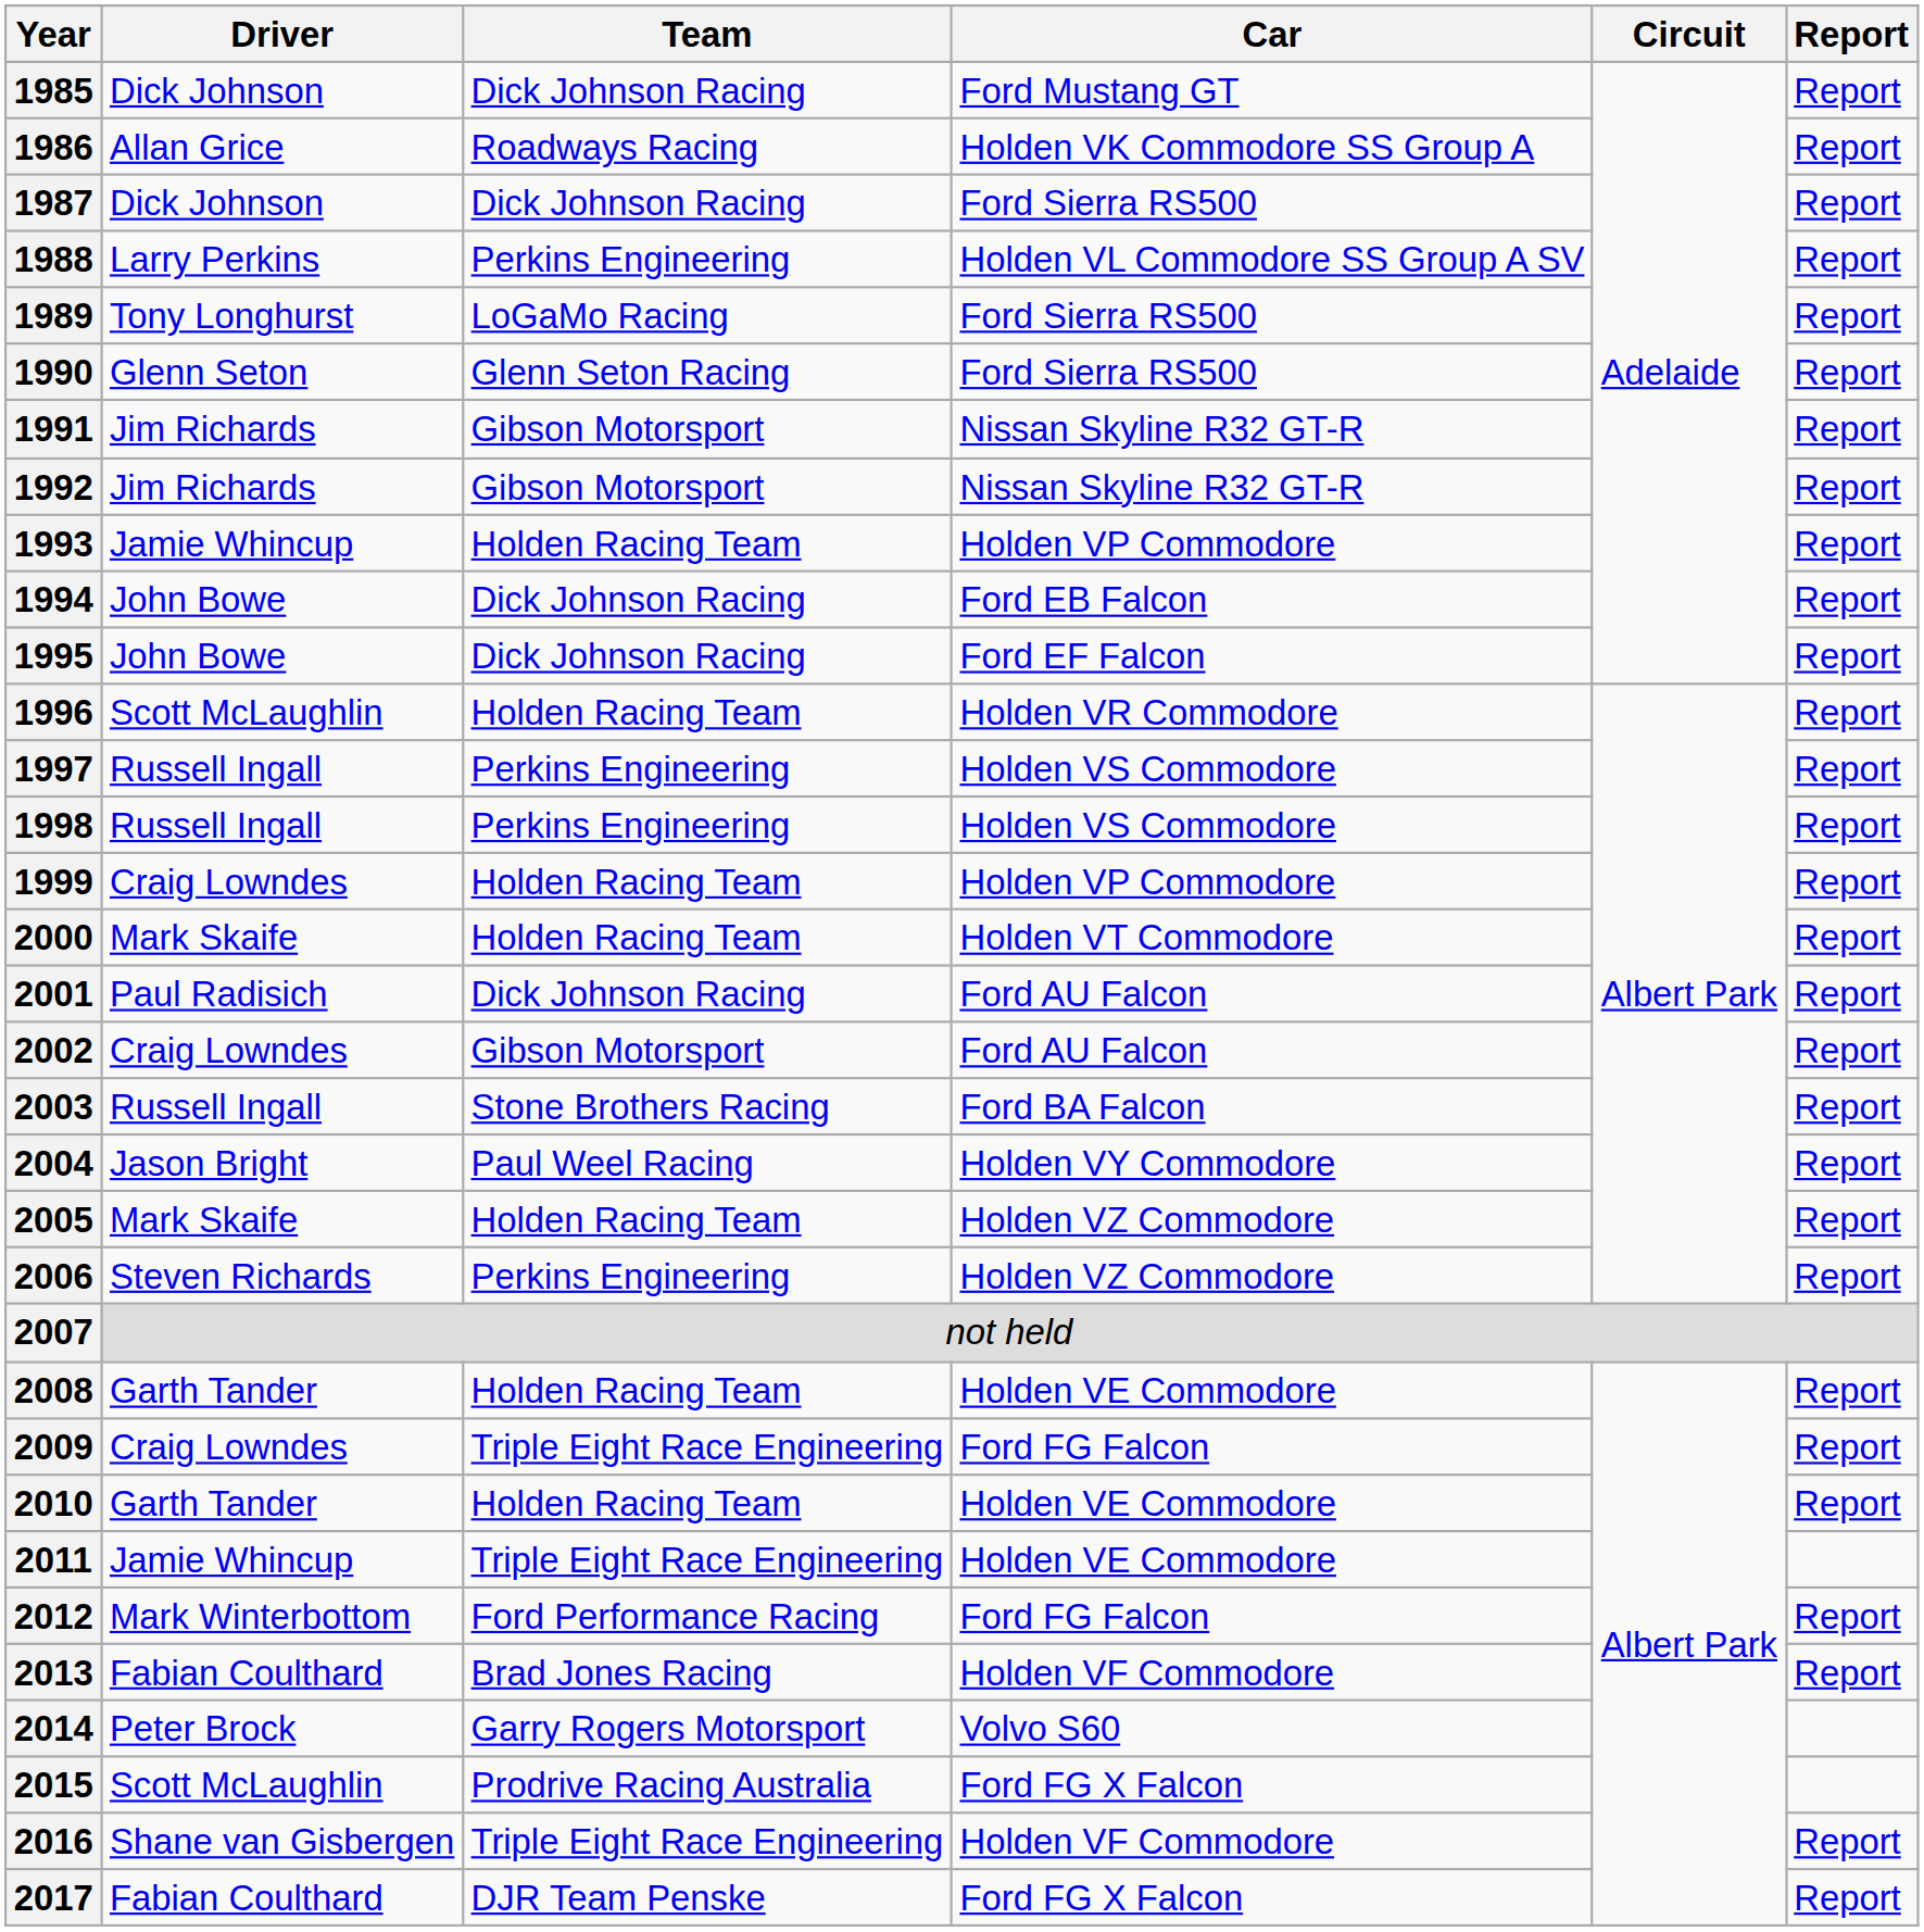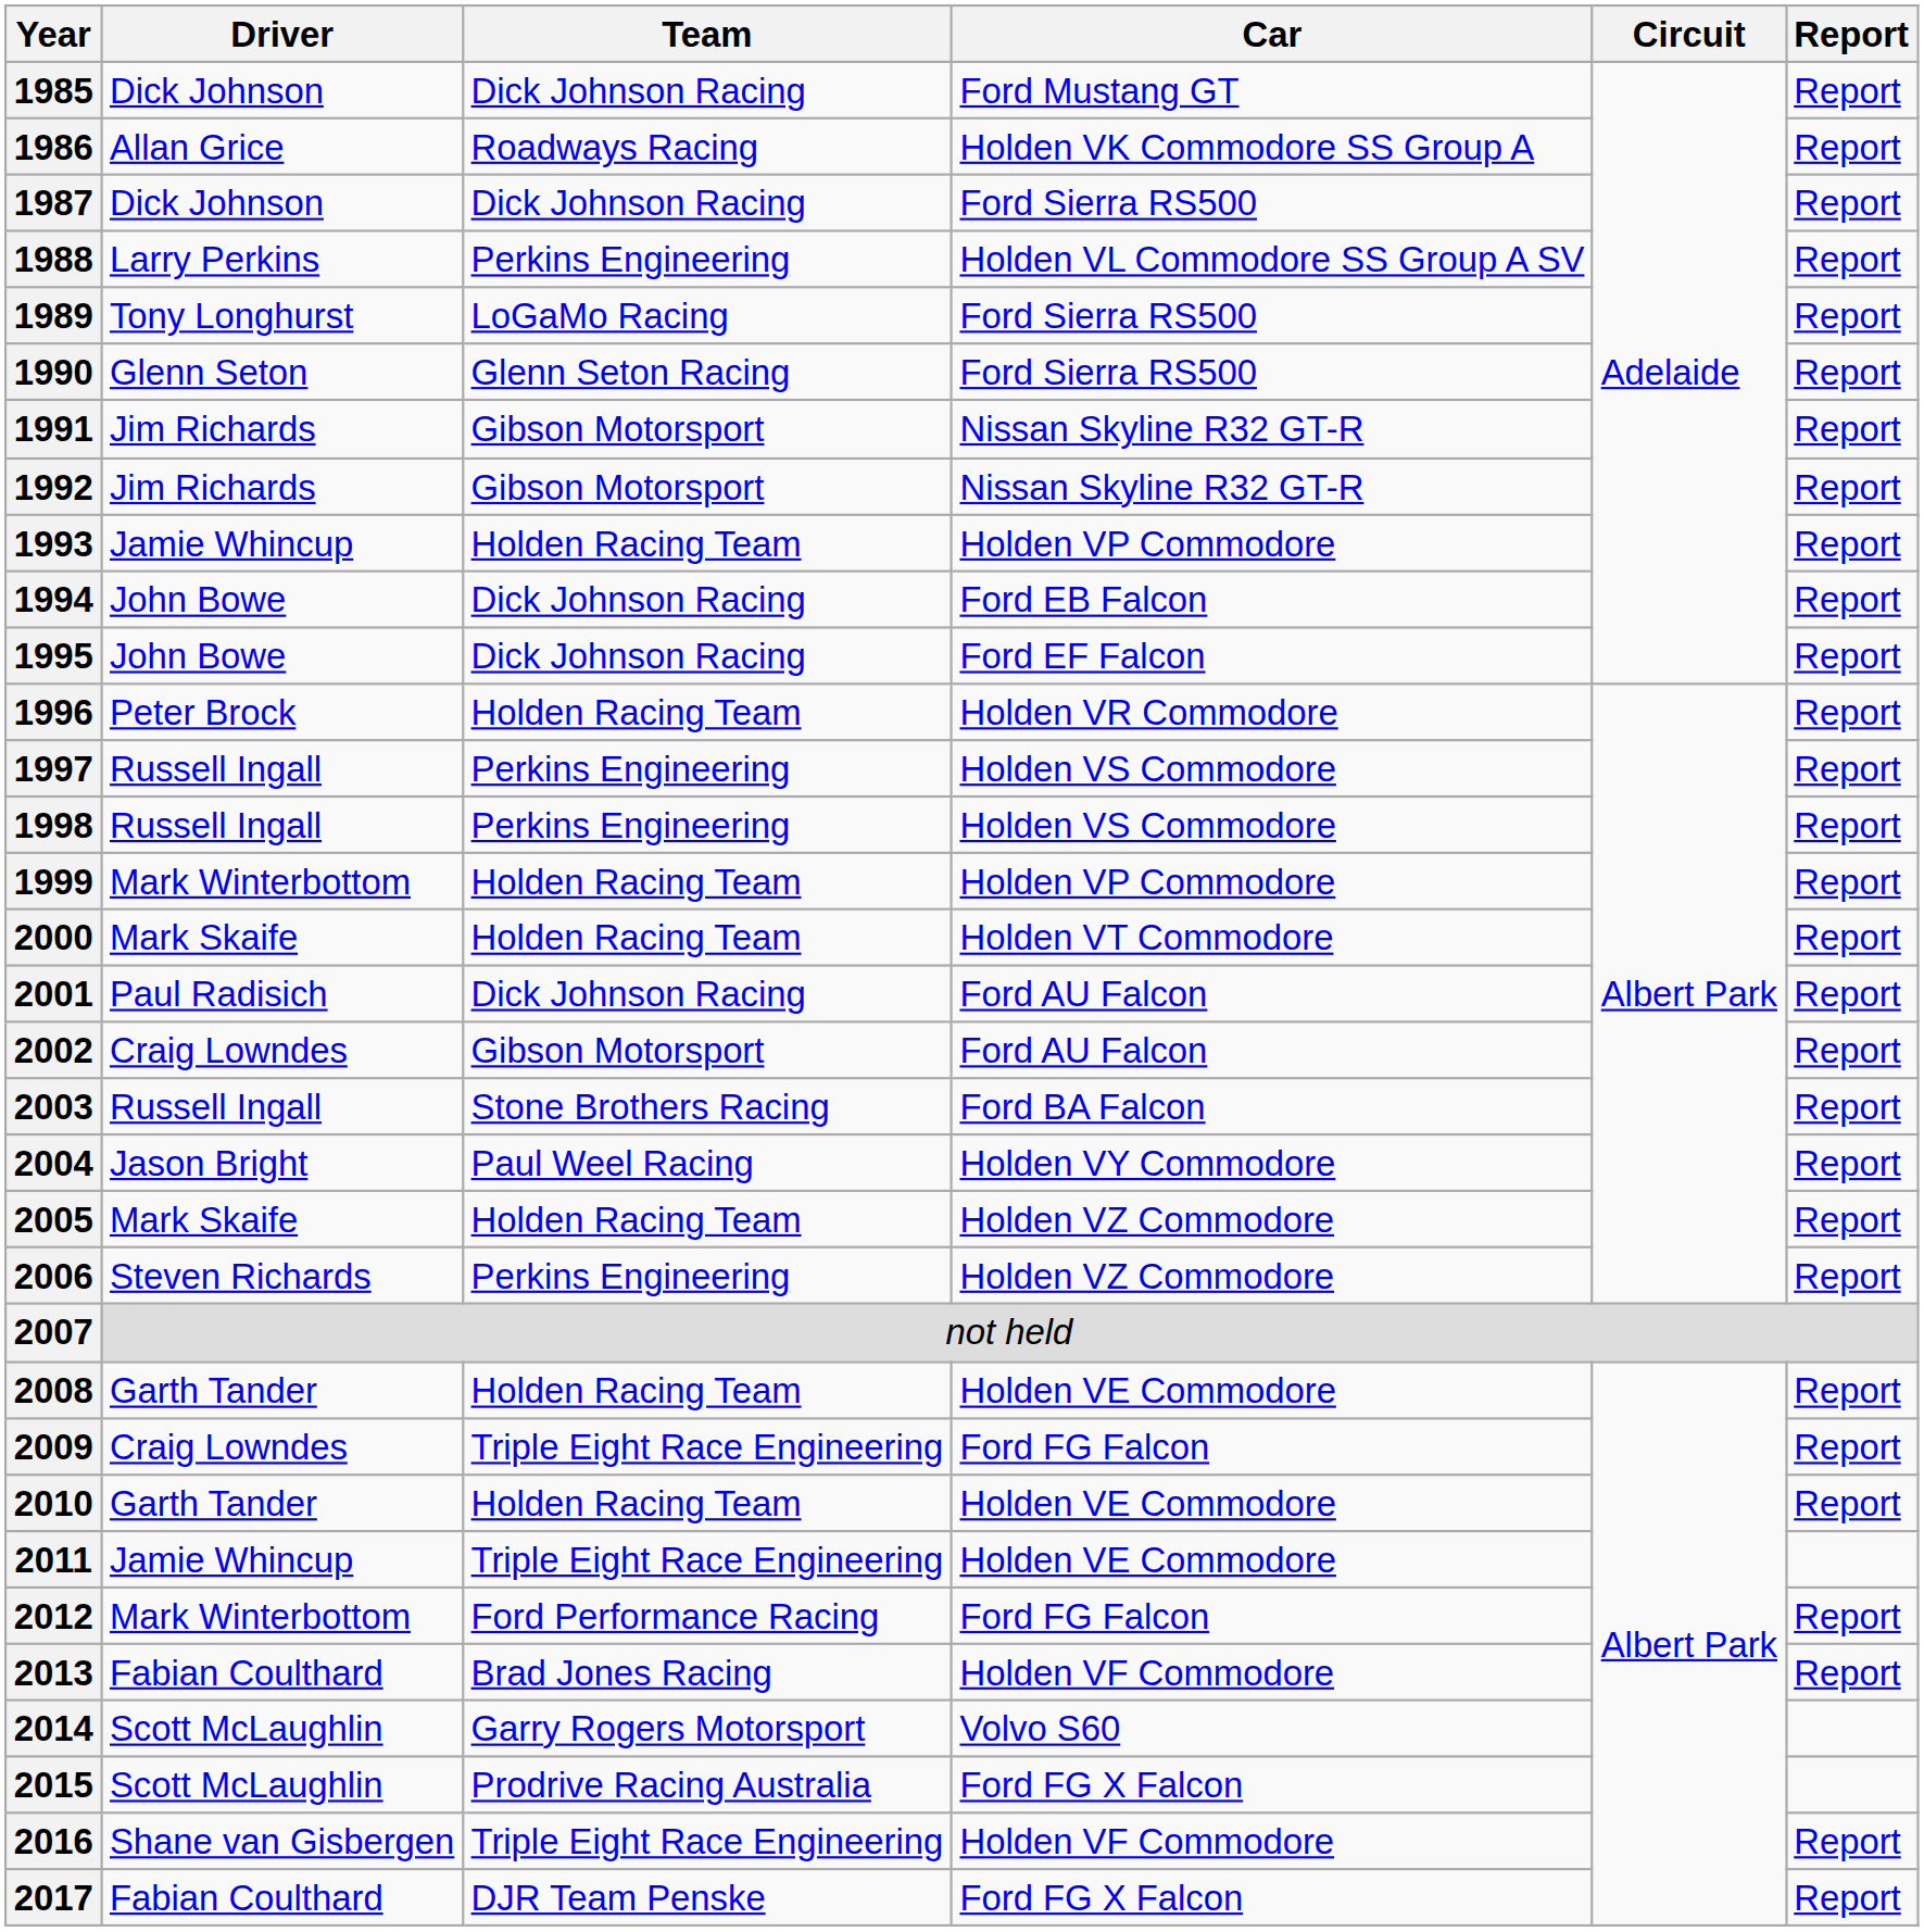 <table class="wikitable" style="font-size: 95%;">
 <tr>
 <th>Year</th>
 <th>Driver</th>
 <th>Team</th>
 <th>Car</th>
 <th>Circuit</th>
 <th>Report</th>
 </tr>
 <tr>
 <th>1985</th>
 <td> <a href='#'>Dick Johnson</a></td>
 <td><a href='#'>Dick Johnson Racing</a></td>
 <td><a href='#'>Ford Mustang GT</a></td>
 <td rowspan=11><a href='#'>Adelaide</a></td>
 <td><a href='#'>Report</a></td>
 </tr>
 <tr>
 <th>1986</th>
 <td> <a href='#'>Allan Grice</a></td>
 <td><a href='#'>Roadways Racing</a></td>
 <td><a href='#'>Holden VK Commodore SS Group A</a></td>
 <td><a href='#'>Report</a></td>
 </tr>
 <tr>
 <th>1987</th>
 <td> <a href='#'>Dick Johnson</a></td>
 <td><a href='#'>Dick Johnson Racing</a></td>
 <td><a href='#'>Ford Sierra RS500</a></td>
 <td><a href='#'>Report</a></td>
 </tr>
 <tr>
 <th>1988</th>
 <td> <a href='#'>Larry Perkins</a></td>
 <td><a href='#'>Perkins Engineering</a></td>
 <td><a href='#'>Holden VL Commodore SS Group A SV</a></td>
 <td><a href='#'>Report</a></td>
 </tr>
 <tr>
 <th>1989</th>
 <td> <a href='#'>Tony Longhurst</a></td>
 <td><a href='#'>LoGaMo Racing</a></td>
 <td><a href='#'>Ford Sierra RS500</a></td>
 <td><a href='#'>Report</a></td>
 </tr>
 <tr>
 <th>1990</th>
 <td> <a href='#'>Glenn Seton</a></td>
 <td><a href='#'>Glenn Seton Racing</a></td>
 <td><a href='#'>Ford Sierra RS500</a></td>
 <td><a href='#'>Report</a></td>
 </tr>
 <tr>
 <th>1991</th>
 <td> <a href='#'>Jim Richards</a></td>
 <td><a href='#'>Gibson Motorsport</a></td>
 <td><a href='#'>Nissan Skyline R32 GT-R</a></td>
 <td><a href='#'>Report</a></td>
 </tr>
 <tr>
 <th>1992</th>
 <td> <a href='#'>Jim Richards</a></td>
 <td><a href='#'>Gibson Motorsport</a></td>
 <td><a href='#'>Nissan Skyline R32 GT-R</a></td>
 <td><a href='#'>Report</a></td>
 </tr>
 <tr>
 <th>1993</th>
 <td> <a href='#'>Jamie Whincup</a></td>
 <td><a href='#'>Holden Racing Team</a></td>
 <td><a href='#'>Holden VP Commodore</a></td>
 <td><a href='#'>Report</a></td>
 </tr>
 <tr>
 <th>1994</th>
 <td> <a href='#'>John Bowe</a></td>
 <td><a href='#'>Dick Johnson Racing</a></td>
 <td><a href='#'>Ford EB Falcon</a></td>
 <td><a href='#'>Report</a></td>
 </tr>
 <tr>
 <th>1995</th>
 <td> <a href='#'>John Bowe</a></td>
 <td><a href='#'>Dick Johnson Racing</a></td>
 <td><a href='#'>Ford EF Falcon</a></td>
 <td><a href='#'>Report</a></td>
 </tr>
 <tr>
 <th>1996</th>
-<td> <a href='#'>Scott McLaughlin</a></td>
+<td> <a href='#'>Peter Brock</a></td>
 <td><a href='#'>Holden Racing Team</a></td>
 <td><a href='#'>Holden VR Commodore</a></td>
 <td rowspan=11><a href='#'>Albert Park</a></td>
 <td><a href='#'>Report</a></td>
 </tr>
 <tr>
 <th>1997</th>
 <td> <a href='#'>Russell Ingall</a></td>
 <td><a href='#'>Perkins Engineering</a></td>
 <td><a href='#'>Holden VS Commodore</a></td>
 <td><a href='#'>Report</a></td>
 </tr>
 <tr>
 <th>1998</th>
 <td> <a href='#'>Russell Ingall</a></td>
 <td><a href='#'>Perkins Engineering</a></td>
 <td><a href='#'>Holden VS Commodore</a></td>
 <td><a href='#'>Report</a></td>
 </tr>
 <tr>
 <th>1999</th>
-<td> <a href='#'>Craig Lowndes</a></td>
+<td> <a href='#'>Mark Winterbottom</a></td>
 <td><a href='#'>Holden Racing Team</a></td>
 <td><a href='#'>Holden VP Commodore</a></td>
 <td><a href='#'>Report</a></td>
 </tr>
 <tr>
 <th>2000</th>
 <td> <a href='#'>Mark Skaife</a></td>
 <td><a href='#'>Holden Racing Team</a></td>
 <td><a href='#'>Holden VT Commodore</a></td>
 <td><a href='#'>Report</a></td>
 </tr>
 <tr>
 <th>2001</th>
 <td> <a href='#'>Paul Radisich</a></td>
 <td><a href='#'>Dick Johnson Racing</a></td>
 <td><a href='#'>Ford AU Falcon</a></td>
 <td><a href='#'>Report</a></td>
 </tr>
 <tr>
 <th>2002</th>
 <td> <a href='#'>Craig Lowndes</a></td>
 <td><a href='#'>Gibson Motorsport</a></td>
 <td><a href='#'>Ford AU Falcon</a></td>
 <td><a href='#'>Report</a></td>
 </tr>
 <tr>
 <th>2003</th>
 <td> <a href='#'>Russell Ingall</a></td>
 <td><a href='#'>Stone Brothers Racing</a></td>
 <td><a href='#'>Ford BA Falcon</a></td>
 <td><a href='#'>Report</a></td>
 </tr>
 <tr>
 <th>2004</th>
 <td> <a href='#'>Jason Bright</a></td>
 <td><a href='#'>Paul Weel Racing</a></td>
 <td><a href='#'>Holden VY Commodore</a></td>
 <td><a href='#'>Report</a></td>
 </tr>
 <tr>
 <th>2005</th>
 <td> <a href='#'>Mark Skaife</a></td>
 <td><a href='#'>Holden Racing Team</a></td>
 <td><a href='#'>Holden VZ Commodore</a></td>
 <td><a href='#'>Report</a></td>
 </tr>
 <tr>
 <th>2006</th>
 <td> <a href='#'>Steven Richards</a></td>
 <td><a href='#'>Perkins Engineering</a></td>
 <td><a href='#'>Holden VZ Commodore</a></td>
 <td><a href='#'>Report</a></td>
 </tr>
 <tr style="background: #dddddd;">
 <th>2007</th>
 <td align="center" colspan="5"><em>not held</em></td>
 </tr>
 <tr>
 <th>2008</th>
 <td> <a href='#'>Garth Tander</a></td>
 <td><a href='#'>Holden Racing Team</a></td>
 <td><a href='#'>Holden VE Commodore</a></td>
 <td rowspan=10><a href='#'>Albert Park</a></td>
 <td><a href='#'>Report</a></td>
 </tr>
 <tr>
 <th>2009</th>
 <td> <a href='#'>Craig Lowndes</a></td>
 <td><a href='#'>Triple Eight Race Engineering</a></td>
 <td><a href='#'>Ford FG Falcon</a></td>
 <td><a href='#'>Report</a></td>
 </tr>
 <tr>
 <th>2010</th>
 <td> <a href='#'>Garth Tander</a></td>
 <td><a href='#'>Holden Racing Team</a></td>
 <td><a href='#'>Holden VE Commodore</a></td>
 <td><a href='#'>Report</a></td>
 </tr>
 <tr>
 <th>2011</th>
 <td> <a href='#'>Jamie Whincup</a></td>
 <td><a href='#'>Triple Eight Race Engineering</a></td>
 <td><a href='#'>Holden VE Commodore</a></td>
 <td></td>
 </tr>
 <tr>
 <th>2012</th>
 <td> <a href='#'>Mark Winterbottom</a></td>
 <td><a href='#'>Ford Performance Racing</a></td>
 <td><a href='#'>Ford FG Falcon</a></td>
 <td><a href='#'>Report</a></td>
 </tr>
 <tr>
 <th>2013</th>
 <td> <a href='#'>Fabian Coulthard</a></td>
 <td><a href='#'>Brad Jones Racing</a></td>
 <td><a href='#'>Holden VF Commodore</a></td>
 <td><a href='#'>Report</a></td>
 </tr>
 <tr>
 <th>2014</th>
-<td> <a href='#'>Peter Brock</a></td>
+<td> <a href='#'>Scott McLaughlin</a></td>
 <td><a href='#'>Garry Rogers Motorsport</a></td>
 <td><a href='#'>Volvo S60</a></td>
 <td></td>
 </tr>
 <tr>
 <th>2015</th>
 <td> <a href='#'>Scott McLaughlin</a></td>
 <td><a href='#'>Prodrive Racing Australia</a></td>
 <td><a href='#'>Ford FG X Falcon</a></td>
 <td></td>
 </tr>
 <tr>
 <th>2016</th>
 <td> <a href='#'>Shane van Gisbergen</a></td>
 <td><a href='#'>Triple Eight Race Engineering</a></td>
 <td><a href='#'>Holden VF Commodore</a></td>
 <td><a href='#'>Report</a></td>
 </tr>
 <tr>
 <th>2017</th>
 <td> <a href='#'>Fabian Coulthard</a></td>
 <td><a href='#'>DJR Team Penske</a></td>
 <td><a href='#'>Ford FG X Falcon</a></td>
 <td><a href='#'>Report</a></td>
 </tr>
 </table>
